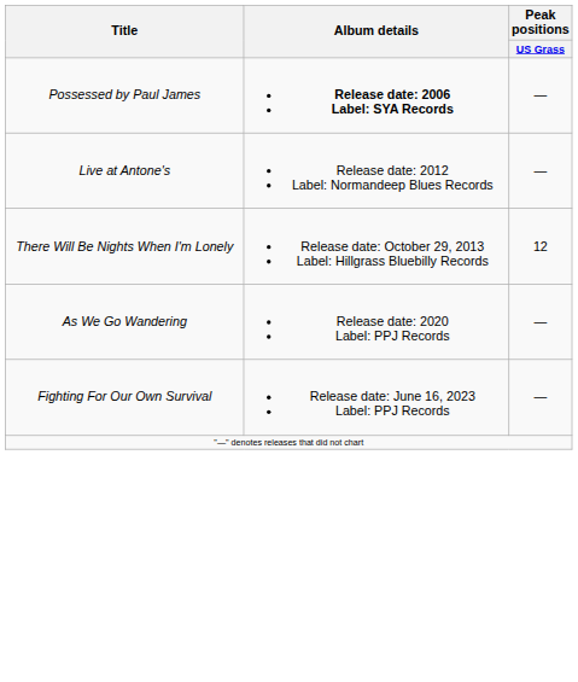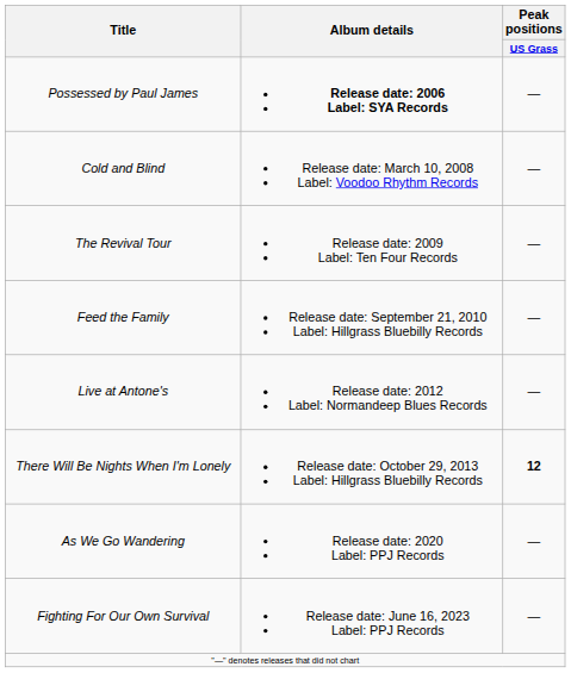 <table class="wikitable plainrowheaders" style="text-align:center;">
 <tr>
 <th rowspan="2" style="width:18em;">Title</th>
 <th rowspan="2" style="width:20em;">Album details</th>
 <th>Peak positions</th>
 </tr>
 <tr style="font-size:smaller;">
 <th width="65"><a href='#'>US Grass</a></th>
 </tr>
 <tr>
 <td scope="row"><em>Possessed by Paul James</em></td>
 <td><strong><br><ul><li>Release date: 2006</li><li>Label: SYA Records</li></ul></strong></td>
 <td>—</td>
 </tr>
 <tr>
+<td scope="row"><em>Cold and Blind</em></td>
+<td><br><ul><li>Release date: March 10, 2008</li><li>Label: <a href='#'>Voodoo Rhythm Records</a></li></ul></td>
+<td>—</td>
+</tr>
+<tr>
+<td scope="row"><em>The Revival Tour</em></td>
+<td><br><ul><li>Release date: 2009</li><li>Label: Ten Four Records</li></ul></td>
+<td>—</td>
+</tr>
+<tr>
+<td scope="row"><em>Feed the Family</em></td>
+<td><br><ul><li>Release date: September 21, 2010</li><li>Label: Hillgrass Bluebilly Records</li></ul></td>
+<td>—</td>
+</tr>
+<tr>
 <td scope="row"><em>Live at Antone's</em></td>
 <td><br><ul><li>Release date: 2012</li><li>Label: Normandeep Blues Records</li></ul></td>
 <td>—</td>
 </tr>
 <tr>
 <td scope="row"><em>There Will Be Nights When I'm Lonely</em></td>
 <td><br><ul><li>Release date: October 29, 2013</li><li>Label: Hillgrass Bluebilly Records</li></ul></td>
-<td>12</td>
+<td><strong>12</strong></td>
 </tr>
 <tr>
 <td scope="row"><em>As We Go Wandering</em></td>
 <td><br><ul><li>Release date: 2020</li><li>Label: PPJ Records</li></ul></td>
 <td>—</td>
 </tr>
 <tr>
 <td><em>Fighting For Our Own Survival</em></td>
 <td><br><ul><li>Release date: June 16, 2023</li><li>Label: PPJ Records</li></ul></td>
 <td>—</td>
 </tr>
 <tr>
 <td colspan="3" style="font-size:8pt">"—" denotes releases that did not chart</td>
 </tr>
 </table>
